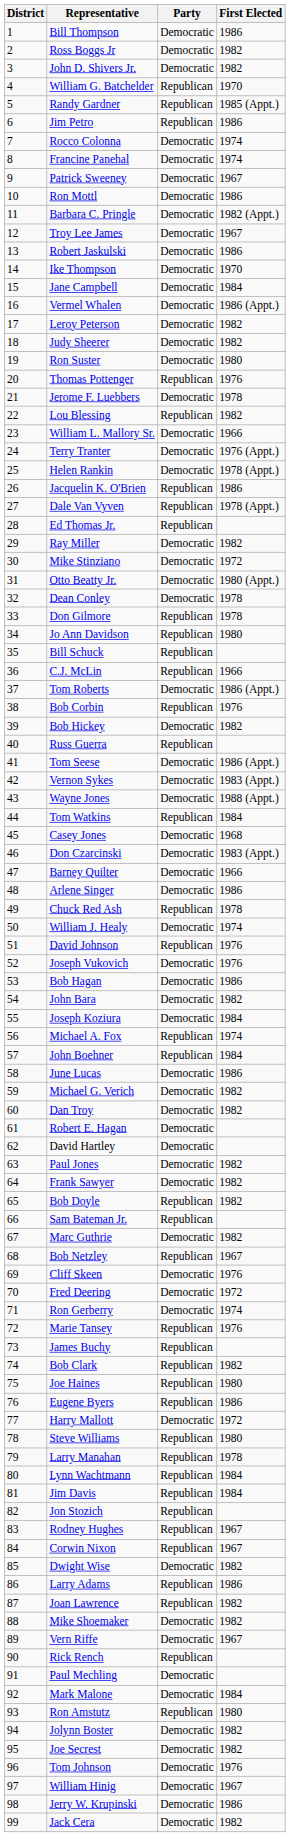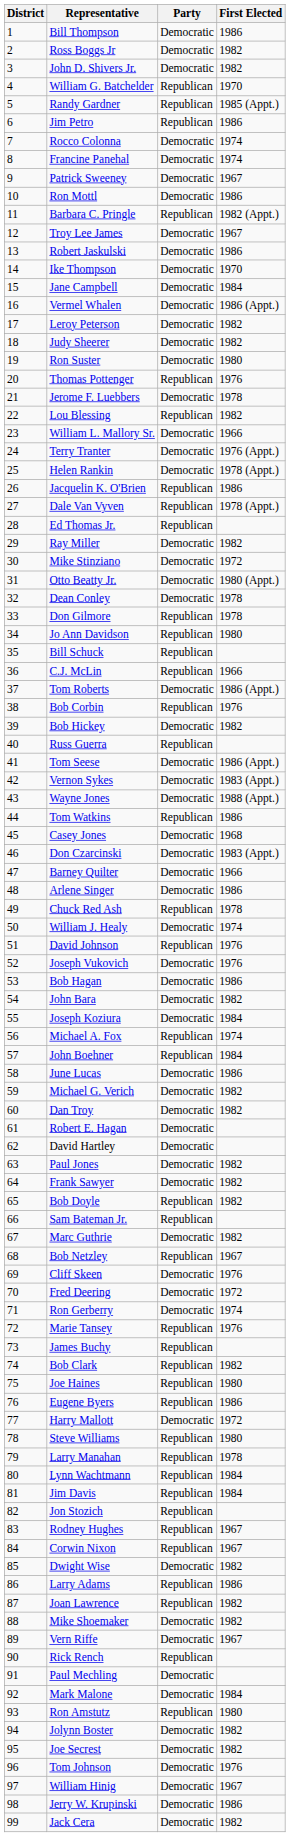 <table class="wikitable sortable">
 <tr>
 <th>District</th>
 <th>Representative</th>
 <th>Party</th>
 <th>First Elected</th>
 </tr>
 <tr>
 <td>1</td>
 <td><a href='#'>Bill Thompson</a></td>
 <td>Democratic</td>
 <td>1986</td>
 </tr>
 <tr>
 <td>2</td>
 <td><a href='#'>Ross Boggs Jr</a></td>
 <td>Democratic</td>
 <td>1982</td>
 </tr>
 <tr>
 <td>3</td>
 <td><a href='#'>John D. Shivers Jr.</a></td>
 <td>Democratic</td>
 <td>1982</td>
 </tr>
 <tr>
 <td>4</td>
 <td><a href='#'>William G. Batchelder</a></td>
 <td>Republican</td>
 <td>1970</td>
 </tr>
 <tr>
 <td>5</td>
 <td><a href='#'>Randy Gardner</a></td>
 <td>Republican</td>
 <td>1985 (Appt.)</td>
 </tr>
 <tr>
 <td>6</td>
 <td><a href='#'>Jim Petro</a></td>
 <td>Republican</td>
 <td>1986</td>
 </tr>
 <tr>
 <td>7</td>
 <td><a href='#'>Rocco Colonna</a></td>
 <td>Democratic</td>
 <td>1974</td>
 </tr>
 <tr>
 <td>8</td>
 <td><a href='#'>Francine Panehal</a></td>
 <td>Democratic</td>
 <td>1974</td>
 </tr>
 <tr>
 <td>9</td>
 <td><a href='#'>Patrick Sweeney</a></td>
 <td>Democratic</td>
 <td>1967</td>
 </tr>
 <tr>
 <td>10</td>
 <td><a href='#'>Ron Mottl</a></td>
 <td>Democratic</td>
 <td>1986</td>
 </tr>
 <tr>
 <td>11</td>
 <td><a href='#'>Barbara C. Pringle</a></td>
-<td>Democratic</td>
+<td>Republican</td>
 <td>1982 (Appt.)</td>
 </tr>
 <tr>
 <td>12</td>
 <td><a href='#'>Troy Lee James</a></td>
 <td>Democratic</td>
 <td>1967</td>
 </tr>
 <tr>
 <td>13</td>
 <td><a href='#'>Robert Jaskulski</a></td>
 <td>Democratic</td>
 <td>1986</td>
 </tr>
 <tr>
 <td>14</td>
 <td><a href='#'>Ike Thompson</a></td>
 <td>Democratic</td>
 <td>1970</td>
 </tr>
 <tr>
 <td>15</td>
 <td><a href='#'>Jane Campbell</a></td>
 <td>Democratic</td>
 <td>1984</td>
 </tr>
 <tr>
 <td>16</td>
 <td><a href='#'>Vermel Whalen</a></td>
 <td>Democratic</td>
 <td>1986 (Appt.)</td>
 </tr>
 <tr>
 <td>17</td>
 <td><a href='#'>Leroy Peterson</a></td>
 <td>Democratic</td>
 <td>1982</td>
 </tr>
 <tr>
 <td>18</td>
 <td><a href='#'>Judy Sheerer</a></td>
 <td>Democratic</td>
 <td>1982</td>
 </tr>
 <tr>
 <td>19</td>
 <td><a href='#'>Ron Suster</a></td>
 <td>Democratic</td>
 <td>1980</td>
 </tr>
 <tr>
 <td>20</td>
 <td><a href='#'>Thomas Pottenger</a></td>
 <td>Republican</td>
 <td>1976</td>
 </tr>
 <tr>
 <td>21</td>
 <td><a href='#'>Jerome F. Luebbers</a></td>
 <td>Democratic</td>
 <td>1978</td>
 </tr>
 <tr>
 <td>22</td>
 <td><a href='#'>Lou Blessing</a></td>
 <td>Republican</td>
 <td>1982</td>
 </tr>
 <tr>
 <td>23</td>
 <td><a href='#'>William L. Mallory Sr.</a></td>
 <td>Democratic</td>
 <td>1966</td>
 </tr>
 <tr>
 <td>24</td>
 <td><a href='#'>Terry Tranter</a></td>
 <td>Democratic</td>
 <td>1976 (Appt.)</td>
 </tr>
 <tr>
 <td>25</td>
 <td><a href='#'>Helen Rankin</a></td>
 <td>Democratic</td>
 <td>1978 (Appt.)</td>
 </tr>
 <tr>
 <td>26</td>
 <td><a href='#'>Jacquelin K. O'Brien</a></td>
 <td>Republican</td>
 <td>1986</td>
 </tr>
 <tr>
 <td>27</td>
 <td><a href='#'>Dale Van Vyven</a></td>
 <td>Republican</td>
 <td>1978 (Appt.)</td>
 </tr>
 <tr>
 <td>28</td>
 <td><a href='#'>Ed Thomas Jr.</a></td>
 <td>Republican</td>
 <td></td>
 </tr>
 <tr>
 <td>29</td>
 <td><a href='#'>Ray Miller</a></td>
 <td>Democratic</td>
 <td>1982</td>
 </tr>
 <tr>
 <td>30</td>
 <td><a href='#'>Mike Stinziano</a></td>
 <td>Democratic</td>
 <td>1972</td>
 </tr>
 <tr>
 <td>31</td>
 <td><a href='#'>Otto Beatty Jr.</a></td>
 <td>Democratic</td>
 <td>1980 (Appt.)</td>
 </tr>
 <tr>
 <td>32</td>
 <td><a href='#'>Dean Conley</a></td>
 <td>Democratic</td>
 <td>1978</td>
 </tr>
 <tr>
 <td>33</td>
 <td><a href='#'>Don Gilmore</a></td>
 <td>Republican</td>
 <td>1978</td>
 </tr>
 <tr>
 <td>34</td>
 <td><a href='#'>Jo Ann Davidson</a></td>
 <td>Republican</td>
 <td>1980</td>
 </tr>
 <tr>
 <td>35</td>
 <td><a href='#'>Bill Schuck</a></td>
 <td>Republican</td>
 <td></td>
 </tr>
 <tr>
 <td>36</td>
 <td><a href='#'>C.J. McLin</a></td>
 <td>Republican</td>
 <td>1966</td>
 </tr>
 <tr>
 <td>37</td>
 <td><a href='#'>Tom Roberts</a></td>
 <td>Democratic</td>
 <td>1986 (Appt.)</td>
 </tr>
 <tr>
 <td>38</td>
 <td><a href='#'>Bob Corbin</a></td>
 <td>Republican</td>
 <td>1976</td>
 </tr>
 <tr>
 <td>39</td>
 <td><a href='#'>Bob Hickey</a></td>
 <td>Democratic</td>
 <td>1982</td>
 </tr>
 <tr>
 <td>40</td>
 <td><a href='#'>Russ Guerra</a></td>
 <td>Republican</td>
 <td></td>
 </tr>
 <tr>
 <td>41</td>
 <td><a href='#'>Tom Seese</a></td>
 <td>Democratic</td>
 <td>1986 (Appt.)</td>
 </tr>
 <tr>
 <td>42</td>
 <td><a href='#'>Vernon Sykes</a></td>
 <td>Democratic</td>
 <td>1983 (Appt.)</td>
 </tr>
 <tr>
 <td>43</td>
 <td><a href='#'>Wayne Jones</a></td>
 <td>Democratic</td>
 <td>1988 (Appt.)</td>
 </tr>
 <tr>
 <td>44</td>
 <td><a href='#'>Tom Watkins</a></td>
 <td>Republican</td>
-<td>1984</td>
+<td>1986</td>
 </tr>
 <tr>
 <td>45</td>
 <td><a href='#'>Casey Jones</a></td>
 <td>Democratic</td>
 <td>1968</td>
 </tr>
 <tr>
 <td>46</td>
 <td><a href='#'>Don Czarcinski</a></td>
 <td>Democratic</td>
 <td>1983 (Appt.)</td>
 </tr>
 <tr>
 <td>47</td>
 <td><a href='#'>Barney Quilter</a></td>
 <td>Democratic</td>
 <td>1966</td>
 </tr>
 <tr>
 <td>48</td>
 <td><a href='#'>Arlene Singer</a></td>
 <td>Democratic</td>
 <td>1986</td>
 </tr>
 <tr>
 <td>49</td>
 <td><a href='#'>Chuck Red Ash</a></td>
 <td>Republican</td>
 <td>1978</td>
 </tr>
 <tr>
 <td>50</td>
 <td><a href='#'>William J. Healy</a></td>
 <td>Democratic</td>
 <td>1974</td>
 </tr>
 <tr>
 <td>51</td>
 <td><a href='#'>David Johnson</a></td>
 <td>Republican</td>
 <td>1976</td>
 </tr>
 <tr>
 <td>52</td>
 <td><a href='#'>Joseph Vukovich</a></td>
 <td>Democratic</td>
 <td>1976</td>
 </tr>
 <tr>
 <td>53</td>
 <td><a href='#'>Bob Hagan</a></td>
 <td>Democratic</td>
 <td>1986</td>
 </tr>
 <tr>
 <td>54</td>
 <td><a href='#'>John Bara</a></td>
 <td>Democratic</td>
 <td>1982</td>
 </tr>
 <tr>
 <td>55</td>
 <td><a href='#'>Joseph Koziura</a></td>
 <td>Democratic</td>
 <td>1984</td>
 </tr>
 <tr>
 <td>56</td>
 <td><a href='#'>Michael A. Fox</a></td>
 <td>Republican</td>
 <td>1974</td>
 </tr>
 <tr>
 <td>57</td>
 <td><a href='#'>John Boehner</a></td>
 <td>Republican</td>
 <td>1984</td>
 </tr>
 <tr>
 <td>58</td>
 <td><a href='#'>June Lucas</a></td>
 <td>Democratic</td>
 <td>1986</td>
 </tr>
 <tr>
 <td>59</td>
 <td><a href='#'>Michael G. Verich</a></td>
 <td>Democratic</td>
 <td>1982</td>
 </tr>
 <tr>
 <td>60</td>
 <td><a href='#'>Dan Troy</a></td>
 <td>Democratic</td>
 <td>1982</td>
 </tr>
 <tr>
 <td>61</td>
 <td><a href='#'>Robert E. Hagan</a></td>
 <td>Democratic</td>
 <td></td>
 </tr>
 <tr>
 <td>62</td>
 <td>David Hartley</td>
 <td>Democratic</td>
 <td></td>
 </tr>
 <tr>
 <td>63</td>
 <td><a href='#'>Paul Jones</a></td>
 <td>Democratic</td>
 <td>1982</td>
 </tr>
 <tr>
 <td>64</td>
 <td><a href='#'>Frank Sawyer</a></td>
 <td>Democratic</td>
 <td>1982</td>
 </tr>
 <tr>
 <td>65</td>
 <td><a href='#'>Bob Doyle</a></td>
 <td>Republican</td>
 <td>1982</td>
 </tr>
 <tr>
 <td>66</td>
 <td><a href='#'>Sam Bateman Jr.</a></td>
 <td>Republican</td>
 <td></td>
 </tr>
 <tr>
 <td>67</td>
 <td><a href='#'>Marc Guthrie</a></td>
 <td>Democratic</td>
 <td>1982</td>
 </tr>
 <tr>
 <td>68</td>
 <td><a href='#'>Bob Netzley</a></td>
 <td>Republican</td>
 <td>1967</td>
 </tr>
 <tr>
 <td>69</td>
 <td><a href='#'>Cliff Skeen</a></td>
 <td>Democratic</td>
 <td>1976</td>
 </tr>
 <tr>
 <td>70</td>
 <td><a href='#'>Fred Deering</a></td>
 <td>Democratic</td>
 <td>1972</td>
 </tr>
 <tr>
 <td>71</td>
 <td><a href='#'>Ron Gerberry</a></td>
 <td>Democratic</td>
 <td>1974</td>
 </tr>
 <tr>
 <td>72</td>
 <td><a href='#'>Marie Tansey</a></td>
 <td>Republican</td>
 <td>1976</td>
 </tr>
 <tr>
 <td>73</td>
 <td><a href='#'>James Buchy</a></td>
 <td>Republican</td>
 <td></td>
 </tr>
 <tr>
 <td>74</td>
 <td><a href='#'>Bob Clark</a></td>
 <td>Republican</td>
 <td>1982</td>
 </tr>
 <tr>
 <td>75</td>
 <td><a href='#'>Joe Haines</a></td>
 <td>Republican</td>
 <td>1980</td>
 </tr>
 <tr>
 <td>76</td>
 <td><a href='#'>Eugene Byers</a></td>
 <td>Republican</td>
 <td>1986</td>
 </tr>
 <tr>
 <td>77</td>
 <td><a href='#'>Harry Mallott</a></td>
 <td>Democratic</td>
 <td>1972</td>
 </tr>
 <tr>
 <td>78</td>
 <td><a href='#'>Steve Williams</a></td>
 <td>Republican</td>
 <td>1980</td>
 </tr>
 <tr>
 <td>79</td>
 <td><a href='#'>Larry Manahan</a></td>
 <td>Republican</td>
 <td>1978</td>
 </tr>
 <tr>
 <td>80</td>
 <td><a href='#'>Lynn Wachtmann</a></td>
 <td>Republican</td>
 <td>1984</td>
 </tr>
 <tr>
 <td>81</td>
 <td><a href='#'>Jim Davis</a></td>
 <td>Republican</td>
 <td>1984</td>
 </tr>
 <tr>
 <td>82</td>
 <td><a href='#'>Jon Stozich</a></td>
 <td>Republican</td>
 <td></td>
 </tr>
 <tr>
 <td>83</td>
 <td><a href='#'>Rodney Hughes</a></td>
 <td>Republican</td>
 <td>1967</td>
 </tr>
 <tr>
 <td>84</td>
 <td><a href='#'>Corwin Nixon</a></td>
 <td>Republican</td>
 <td>1967</td>
 </tr>
 <tr>
 <td>85</td>
 <td><a href='#'>Dwight Wise</a></td>
 <td>Democratic</td>
 <td>1982</td>
 </tr>
 <tr>
 <td>86</td>
 <td><a href='#'>Larry Adams</a></td>
 <td>Republican</td>
 <td>1986</td>
 </tr>
 <tr>
 <td>87</td>
 <td><a href='#'>Joan Lawrence</a></td>
 <td>Republican</td>
 <td>1982</td>
 </tr>
 <tr>
 <td>88</td>
 <td><a href='#'>Mike Shoemaker</a></td>
 <td>Democratic</td>
 <td>1982</td>
 </tr>
 <tr>
 <td>89</td>
 <td><a href='#'>Vern Riffe</a></td>
 <td>Democratic</td>
 <td>1967</td>
 </tr>
 <tr>
 <td>90</td>
 <td><a href='#'>Rick Rench</a></td>
 <td>Republican</td>
 <td></td>
 </tr>
 <tr>
 <td>91</td>
 <td><a href='#'>Paul Mechling</a></td>
 <td>Democratic</td>
 <td></td>
 </tr>
 <tr>
 <td>92</td>
 <td><a href='#'>Mark Malone</a></td>
 <td>Democratic</td>
 <td>1984</td>
 </tr>
 <tr>
 <td>93</td>
 <td><a href='#'>Ron Amstutz</a></td>
 <td>Republican</td>
 <td>1980</td>
 </tr>
 <tr>
 <td>94</td>
 <td><a href='#'>Jolynn Boster</a></td>
 <td>Democratic</td>
 <td>1982</td>
 </tr>
 <tr>
 <td>95</td>
 <td><a href='#'>Joe Secrest</a></td>
 <td>Democratic</td>
 <td>1982</td>
 </tr>
 <tr>
 <td>96</td>
 <td><a href='#'>Tom Johnson</a></td>
 <td>Democratic</td>
 <td>1976</td>
 </tr>
 <tr>
 <td>97</td>
 <td><a href='#'>William Hinig</a></td>
 <td>Democratic</td>
 <td>1967</td>
 </tr>
 <tr>
 <td>98</td>
 <td><a href='#'>Jerry W. Krupinski</a></td>
 <td>Democratic</td>
 <td>1986</td>
 </tr>
 <tr>
 <td>99</td>
 <td><a href='#'>Jack Cera</a></td>
 <td>Democratic</td>
 <td>1982</td>
 </tr>
 </table>
